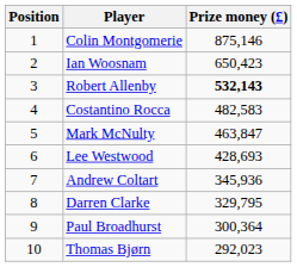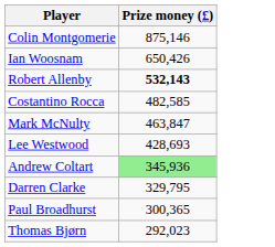 <table class="wikitable">
 <tr>
-<th>Position</th>
 <th>Player</th>
 <th>Prize money (<a href='#'>£</a>)</th>
 </tr>
 <tr>
-<td align=center>1</td>
 <td> <a href='#'>Colin Montgomerie</a></td>
 <td align=center>875,146</td>
 </tr>
 <tr>
-<td align=center>2</td>
 <td> <a href='#'>Ian Woosnam</a></td>
-<td align=center>650,423</td>
+<td align=center>650,426</td>
 </tr>
 <tr>
-<td align=center>3</td>
 <td> <a href='#'>Robert Allenby</a></td>
 <td align=center><strong>532,143</strong></td>
 </tr>
 <tr>
-<td align=center>4</td>
 <td> <a href='#'>Costantino Rocca</a></td>
-<td align=center>482,583</td>
+<td align=center>482,585</td>
 </tr>
 <tr>
-<td align=center>5</td>
 <td> <a href='#'>Mark McNulty</a></td>
 <td align=center>463,847</td>
 </tr>
 <tr>
-<td align=center>6</td>
 <td> <a href='#'>Lee Westwood</a></td>
 <td align=center>428,693</td>
 </tr>
 <tr>
-<td align=center>7</td>
 <td> <a href='#'>Andrew Coltart</a></td>
-<td align=center>345,936</td>
+<td align=center style="background: lightgreen;">345,936</td>
 </tr>
 <tr>
-<td align=center>8</td>
 <td> <a href='#'>Darren Clarke</a></td>
 <td align=center>329,795</td>
 </tr>
 <tr>
-<td align=center>9</td>
 <td> <a href='#'>Paul Broadhurst</a></td>
-<td align=center>300,364</td>
+<td align=center>300,365</td>
 </tr>
 <tr>
-<td align=center>10</td>
 <td> <a href='#'>Thomas Bjørn</a></td>
 <td align=center>292,023</td>
 </tr>
 </table>
